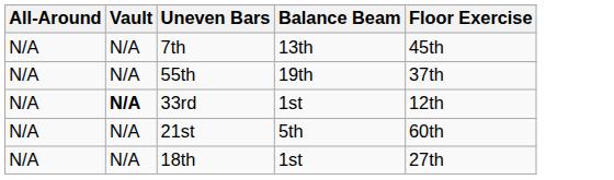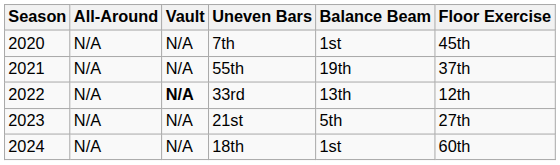 <table class="wikitable">
 <tr>
+<th>Season</th>
 <th>All-Around</th>
 <th>Vault</th>
 <th>Uneven Bars</th>
 <th>Balance Beam</th>
 <th>Floor Exercise</th>
 </tr>
 <tr>
+<td>2020</td>
 <td>N/A</td>
 <td>N/A</td>
 <td>7th</td>
-<td>13th</td>
+<td>1st</td>
 <td>45th</td>
 </tr>
 <tr>
+<td>2021</td>
 <td>N/A</td>
 <td>N/A</td>
 <td>55th</td>
 <td>19th</td>
 <td>37th</td>
 </tr>
 <tr>
+<td>2022</td>
 <td>N/A</td>
 <td><strong>N/A</strong></td>
 <td>33rd</td>
-<td>1st</td>
+<td>13th</td>
 <td>12th</td>
 </tr>
 <tr>
+<td>2023</td>
 <td>N/A</td>
 <td>N/A</td>
 <td>21st</td>
 <td>5th</td>
-<td>60th</td>
+<td>27th</td>
 </tr>
 <tr>
+<td>2024</td>
 <td>N/A</td>
 <td>N/A</td>
 <td>18th</td>
 <td>1st</td>
-<td>27th</td>
+<td>60th</td>
 </tr>
 </table>
